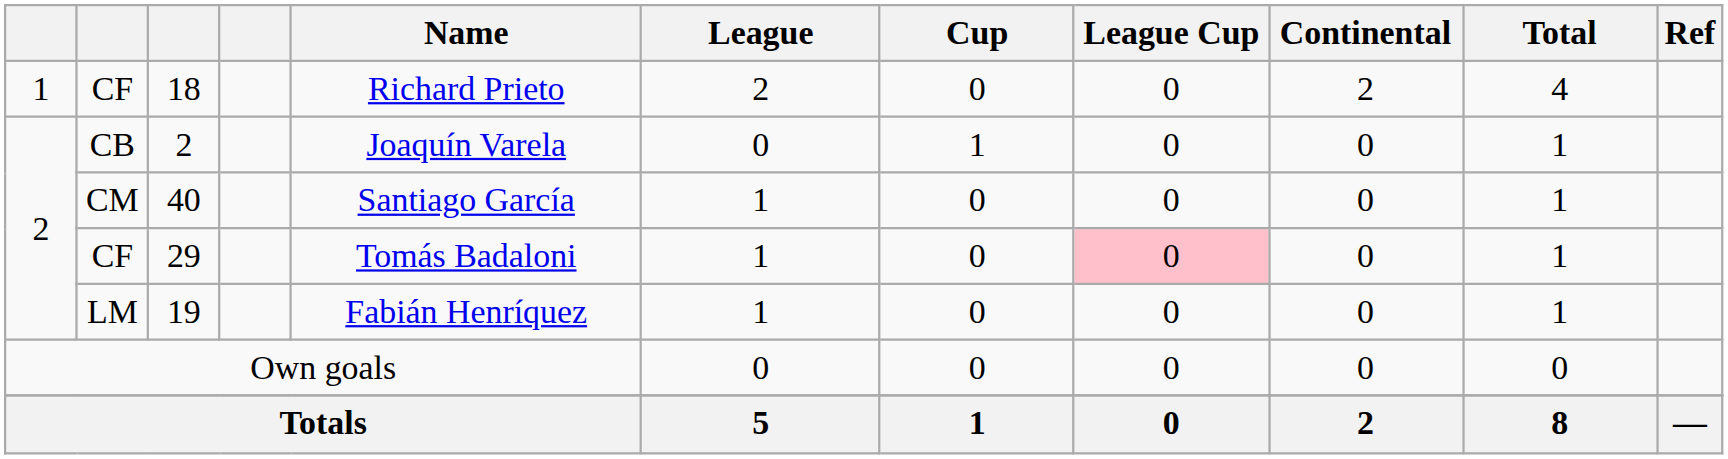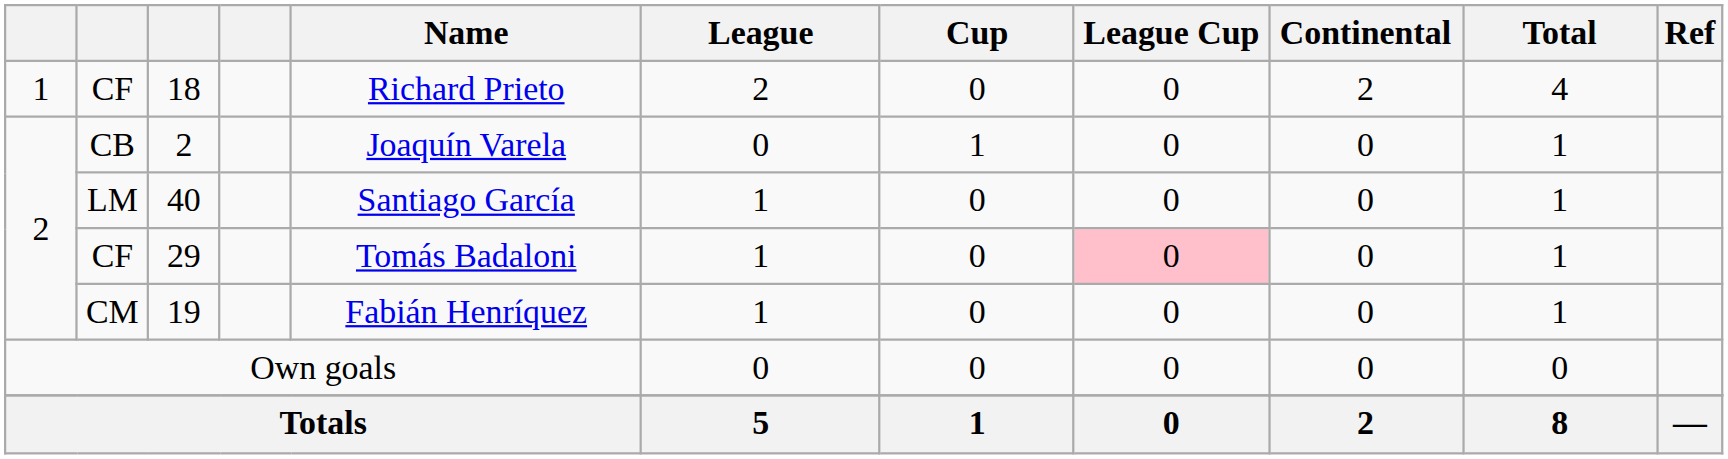 <table class="wikitable sortable" style="font-size: 95%; text-align: center;">
 <tr>
 <th style="width:25px; background:#; color:;"></th>
 <th style="width:25px; background:#; color:;"></th>
 <th style="width:25px; background:#; color:;"></th>
 <th style="width:25px; background:#; color:;"></th>
 <th style="width:150px; background:#; color:;">Name</th>
 <th style="width:100px; background:#; color:;">League</th>
 <th style="width:80px; background:#; color:;">Cup</th>
 <th style="width:80px; background:#; color:;">League Cup</th>
 <th style="width:80px; background:#; color:;">Continental</th>
 <th style="width:80px; background:#; color:;"><strong>Total</strong></th>
 <th style="width:10px; background:#; color:;"><strong>Ref</strong></th>
 </tr>
 <tr>
 <td>1</td>
 <td>CF</td>
 <td>18</td>
 <td></td>
 <td data-sort-value="Prieto, Richard"><a href='#'>Richard Prieto</a></td>
 <td>2</td>
 <td>0</td>
 <td>0</td>
 <td>2</td>
 <td>4</td>
 <td></td>
 </tr>
 <tr>
 <td rowspan=4>2</td>
 <td>CB</td>
 <td>2</td>
 <td></td>
 <td data-sort-value="Varela, Joaquín"><a href='#'>Joaquín Varela</a></td>
 <td>0</td>
 <td>1</td>
 <td>0</td>
 <td>0</td>
 <td>1</td>
 <td></td>
 </tr>
 <tr>
-<td>CM</td>
+<td>LM</td>
 <td>40</td>
 <td></td>
 <td data-sort-value="García, Santiago"><a href='#'>Santiago García</a></td>
 <td>1</td>
 <td>0</td>
 <td>0</td>
 <td>0</td>
 <td>1</td>
 <td></td>
 </tr>
 <tr>
 <td>CF</td>
 <td>29</td>
 <td></td>
 <td data-sort-value="Badaloni, Tomás"><a href='#'>Tomás Badaloni</a></td>
 <td>1</td>
 <td>0</td>
 <td style="background: pink;">0</td>
 <td>0</td>
 <td>1</td>
 <td></td>
 </tr>
 <tr>
-<td>LM</td>
+<td>CM</td>
 <td>19</td>
 <td></td>
 <td data-sort-value="Henríquez, Fabián"><a href='#'>Fabián Henríquez</a></td>
 <td>1</td>
 <td>0</td>
 <td>0</td>
 <td>0</td>
 <td>1</td>
 <td></td>
 </tr>
 <tr>
 <td colspan="5">Own goals</td>
 <td>0</td>
 <td>0</td>
 <td>0</td>
 <td>0</td>
 <td>0</td>
 <td></td>
 </tr>
 <tr>
 </tr>
 <tr class="sortbottom">
 </tr>
 <tr class="sortbottom">
 <th colspan=5><strong>Totals</strong></th>
 <th><strong>5</strong></th>
 <th><strong>1</strong></th>
 <th><strong>0</strong></th>
 <th><strong>2</strong></th>
 <th><strong>8</strong></th>
 <th><strong>—</strong></th>
 </tr>
 </table>
